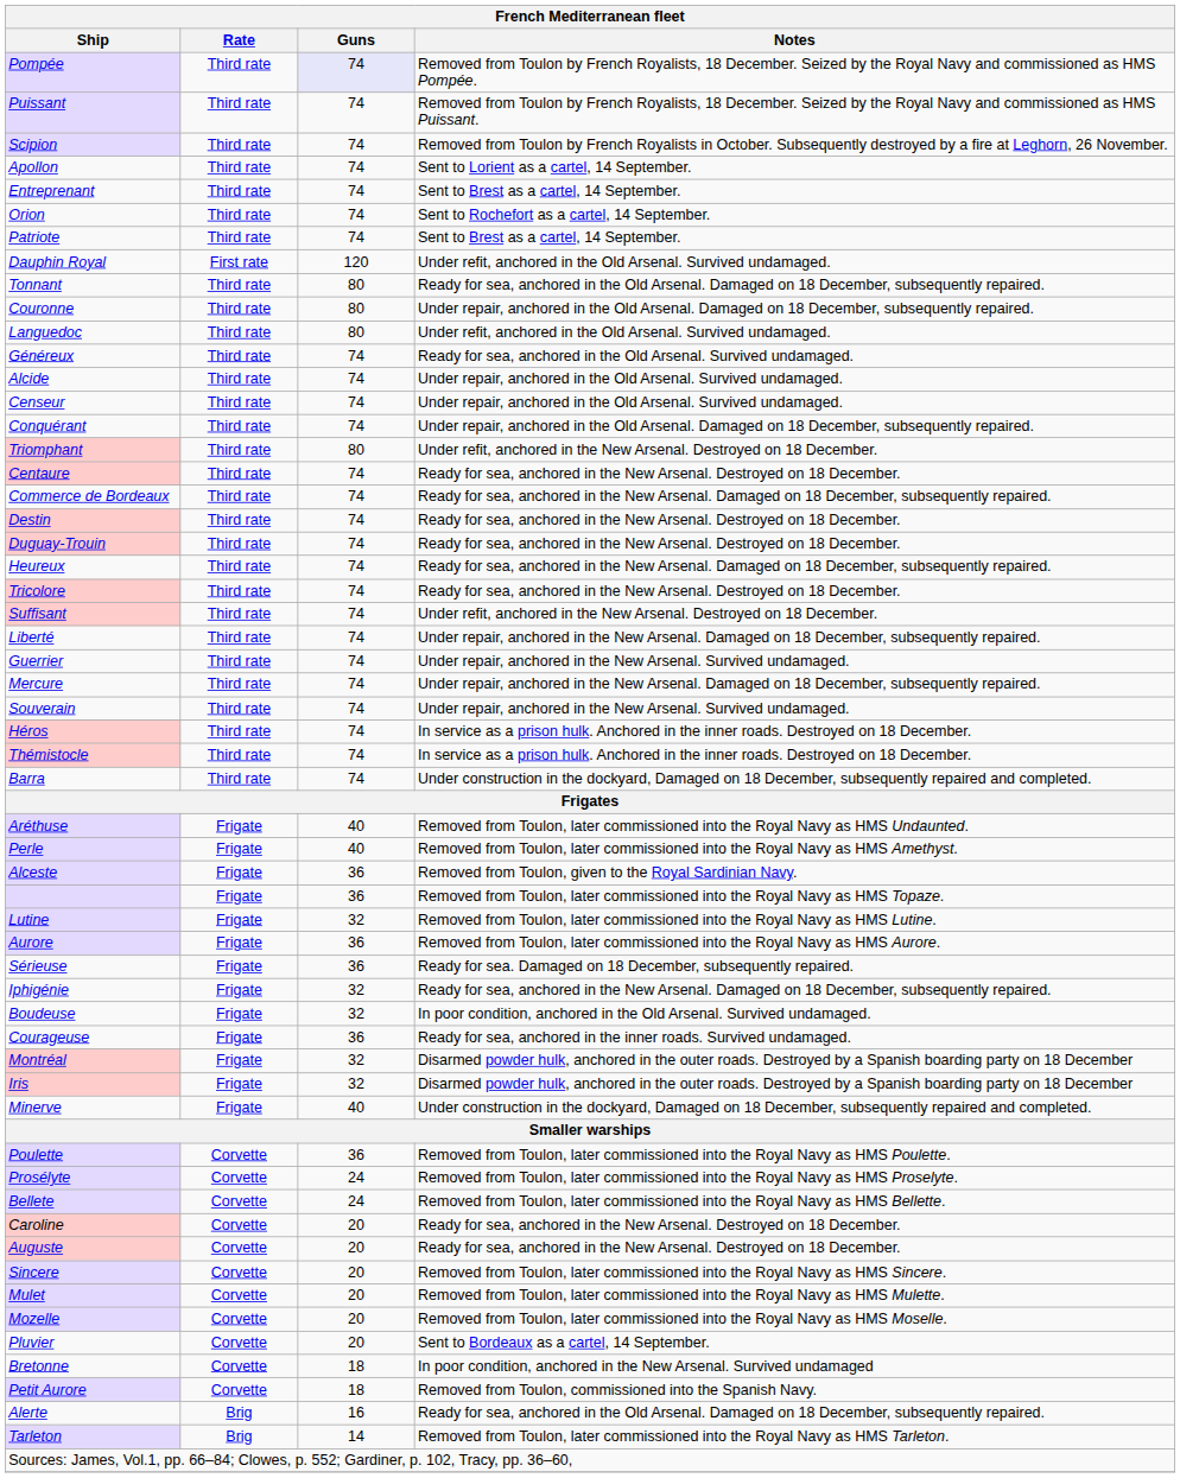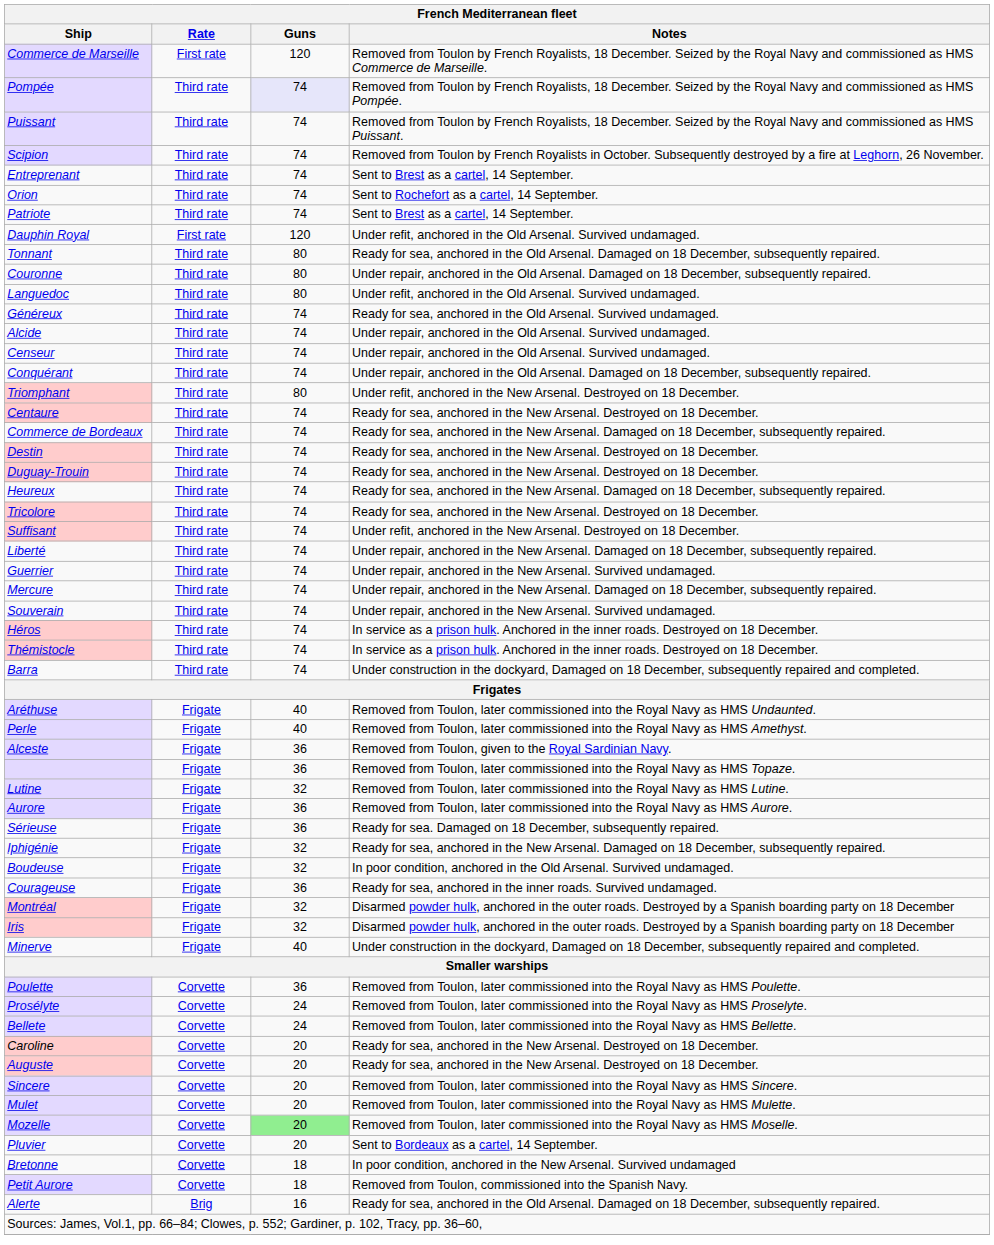 <table class="wikitable" width=100%>
 <tr valign="top">
 <th colspan="4" bgcolor="white">French Mediterranean fleet</th>
 </tr>
 <tr valign="top">
 <th width=15%; align= center>Ship</th>
 <th width=10%; align= center><a href='#'>Rate</a></th>
 <th width=10%; align= center>Guns</th>
 <th width=65%; align= center>Notes</th>
+</tr>
+<tr valign="top">
+<td bgcolor="#e3d9ff" align= left><a href='#'><em>Commerce de Marseille</em></a></td>
+<td align= center><a href='#'>First rate</a></td>
+<td align= center>120</td>
+<td align= left>Removed from Toulon by French Royalists, 18 December. Seized by the Royal Navy and commissioned as HMS <em>Commerce de Marseille</em>.</td>
 </tr>
 <tr valign="top">
 <td bgcolor="#e3d9ff" align= left><a href='#'><em>Pompée</em></a></td>
 <td align= center><a href='#'>Third rate</a></td>
 <td align= center style="background: lavender;">74</td>
 <td align= left>Removed from Toulon by French Royalists, 18 December. Seized by the Royal Navy and commissioned as HMS <em>Pompée</em>.</td>
 </tr>
 <tr valign="top">
 <td bgcolor="#e3d9ff" align= left><a href='#'><em>Puissant</em></a></td>
 <td align= center><a href='#'>Third rate</a></td>
 <td align= center>74</td>
 <td align= left>Removed from Toulon by French Royalists, 18 December. Seized by the Royal Navy and commissioned as  HMS <em>Puissant</em>.</td>
 </tr>
 <tr valign="top">
 <td bgcolor="#e3d9ff" align= left><a href='#'><em>Scipion</em></a></td>
 <td align= center><a href='#'>Third rate</a></td>
 <td align= center>74</td>
 <td align= left>Removed from Toulon by French Royalists in October. Subsequently destroyed by a fire at <a href='#'>Leghorn</a>, 26 November.</td>
-</tr>
-<tr valign="top">
-<td align= left><a href='#'><em>Apollon</em></a></td>
-<td align= center><a href='#'>Third rate</a></td>
-<td align= center>74</td>
-<td align= left>Sent to <a href='#'>Lorient</a> as a <a href='#'>cartel</a>, 14 September.</td>
 </tr>
 <tr valign="top">
 <td align= left><a href='#'><em>Entreprenant</em></a></td>
 <td align= center><a href='#'>Third rate</a></td>
 <td align= center>74</td>
 <td align= left>Sent to <a href='#'>Brest</a> as a <a href='#'>cartel</a>, 14 September.</td>
 </tr>
 <tr valign="top">
 <td align= left><em><a href='#'>Orion</a></em></td>
 <td align= center><a href='#'>Third rate</a></td>
 <td align= center>74</td>
 <td align= left>Sent to <a href='#'>Rochefort</a> as a <a href='#'>cartel</a>, 14 September.</td>
 </tr>
 <tr valign="top">
 <td align= left><a href='#'><em>Patriote</em></a></td>
 <td align= center><a href='#'>Third rate</a></td>
 <td align= center>74</td>
 <td align= left>Sent to <a href='#'>Brest</a> as a <a href='#'>cartel</a>, 14 September.</td>
 </tr>
 <tr valign="top">
 <td align= left><a href='#'><em>Dauphin Royal</em></a></td>
 <td align= center><a href='#'>First rate</a></td>
 <td align= center>120</td>
 <td align= left>Under refit, anchored in the Old Arsenal. Survived undamaged.</td>
 </tr>
 <tr valign="top">
 <td align= left><a href='#'><em>Tonnant</em></a></td>
 <td align= center><a href='#'>Third rate</a></td>
 <td align= center>80</td>
 <td align= left>Ready for sea, anchored in the Old Arsenal.  Damaged on 18 December, subsequently repaired.</td>
 </tr>
 <tr valign="top">
 <td align= left><em><a href='#'>Couronne</a></em></td>
 <td align= center><a href='#'>Third rate</a></td>
 <td align= center>80</td>
 <td align= left>Under repair, anchored in the Old Arsenal. Damaged on 18 December, subsequently repaired.</td>
 </tr>
 <tr valign="top">
 <td align= left><em><a href='#'>Languedoc</a></em></td>
 <td align= center><a href='#'>Third rate</a></td>
 <td align= center>80</td>
 <td align= left>Under refit, anchored in the Old Arsenal. Survived undamaged.</td>
 </tr>
 <tr valign="top">
 <td align= left><em><a href='#'>Généreux</a></em></td>
 <td align= center><a href='#'>Third rate</a></td>
 <td align= center>74</td>
 <td align= left>Ready for sea, anchored in the Old Arsenal. Survived undamaged.</td>
 </tr>
 <tr valign="top">
 <td align= left><a href='#'><em>Alcide</em></a></td>
 <td align= center><a href='#'>Third rate</a></td>
 <td align= center>74</td>
 <td align= left>Under repair, anchored in the Old Arsenal. Survived undamaged.</td>
 </tr>
 <tr valign="top">
 <td align= left><a href='#'><em>Censeur</em></a></td>
 <td align= center><a href='#'>Third rate</a></td>
 <td align= center>74</td>
 <td align= left>Under repair, anchored in the Old Arsenal. Survived undamaged.</td>
 </tr>
 <tr valign="top">
 <td align= left><a href='#'><em>Conquérant</em></a></td>
 <td align= center><a href='#'>Third rate</a></td>
 <td align= center>74</td>
 <td align= left>Under repair, anchored in the Old Arsenal. Damaged on 18 December, subsequently repaired.</td>
 </tr>
 <tr valign="top">
 <td bgcolor="#FFCCCC" align= left><em><a href='#'>Triomphant</a></em></td>
 <td align= center><a href='#'>Third rate</a></td>
 <td align= center>80</td>
 <td align= left>Under refit, anchored in the New Arsenal. Destroyed on 18 December.</td>
 </tr>
 <tr valign="top">
 <td bgcolor="#FFCCCC" align= left><em><a href='#'>Centaure</a></em></td>
 <td align= center><a href='#'>Third rate</a></td>
 <td align= center>74</td>
 <td align= left>Ready for sea, anchored in the New Arsenal. Destroyed on 18 December.</td>
 </tr>
 <tr valign="top">
 <td align= left><em><a href='#'>Commerce de Bordeaux</a></em></td>
 <td align= center><a href='#'>Third rate</a></td>
 <td align= center>74</td>
 <td align= left>Ready for sea, anchored in the New Arsenal. Damaged on 18 December, subsequently repaired.</td>
 </tr>
 <tr valign="top">
 <td bgcolor="#FFCCCC" align= left><a href='#'><em>Destin</em></a></td>
 <td align= center><a href='#'>Third rate</a></td>
 <td align= center>74</td>
 <td align= left>Ready for sea, anchored in the New Arsenal. Destroyed on 18 December.</td>
 </tr>
 <tr valign="top">
 <td bgcolor="#FFCCCC" align= left><em><a href='#'>Duguay-Trouin</a></em></td>
 <td align= center><a href='#'>Third rate</a></td>
 <td align= center>74</td>
 <td align= left>Ready for sea, anchored in the New Arsenal. Destroyed on 18 December.</td>
 </tr>
 <tr valign="top">
 <td align= left><a href='#'><em>Heureux</em></a></td>
 <td align= center><a href='#'>Third rate</a></td>
 <td align= center>74</td>
 <td align= left>Ready for sea, anchored in the New Arsenal. Damaged on 18 December, subsequently repaired.</td>
 </tr>
 <tr valign="top">
 <td bgcolor="#FFCCCC" align= left><a href='#'><em>Tricolore</em></a></td>
 <td align= center><a href='#'>Third rate</a></td>
 <td align= center>74</td>
 <td align= left>Ready for sea, anchored in the New Arsenal. Destroyed on 18 December.</td>
 </tr>
 <tr valign="top">
 <td bgcolor="#FFCCCC" align= left><a href='#'><em>Suffisant</em></a></td>
 <td align= center><a href='#'>Third rate</a></td>
 <td align= center>74</td>
 <td align= left>Under refit, anchored in the New Arsenal. Destroyed on 18 December.</td>
 </tr>
 <tr valign="top">
 <td align= left><a href='#'><em>Liberté</em></a></td>
 <td align= center><a href='#'>Third rate</a></td>
 <td align= center>74</td>
 <td align= left>Under repair, anchored in the New Arsenal. Damaged on 18 December, subsequently repaired.</td>
 </tr>
 <tr valign="top">
 <td align= left><a href='#'><em>Guerrier</em></a></td>
 <td align= center><a href='#'>Third rate</a></td>
 <td align= center>74</td>
 <td align= left>Under repair, anchored in the New Arsenal. Survived undamaged.</td>
 </tr>
 <tr valign="top">
 <td align= left><a href='#'><em>Mercure</em></a></td>
 <td align= center><a href='#'>Third rate</a></td>
 <td align= center>74</td>
 <td align= left>Under repair, anchored in the New Arsenal. Damaged on 18 December, subsequently repaired.</td>
 </tr>
 <tr valign="top">
 <td align= left><a href='#'><em>Souverain</em></a></td>
 <td align= center><a href='#'>Third rate</a></td>
 <td align= center>74</td>
 <td align= left>Under repair, anchored in the New Arsenal. Survived undamaged.</td>
 </tr>
 <tr valign="top">
 <td bgcolor="#FFCCCC" align= left><em><a href='#'>Héros</a></em></td>
 <td align= center><a href='#'>Third rate</a></td>
 <td align= center>74</td>
 <td align= left>In service as a <a href='#'>prison hulk</a>. Anchored in the inner roads. Destroyed on 18 December.</td>
 </tr>
 <tr valign="top">
 <td bgcolor="#FFCCCC" align= left><a href='#'><em>Thémistocle</em></a></td>
 <td align= center><a href='#'>Third rate</a></td>
 <td align= center>74</td>
 <td align= left>In service as a <a href='#'>prison hulk</a>. Anchored in the inner roads. Destroyed on 18 December.</td>
 </tr>
 <tr valign="top">
 <td align= left><a href='#'><em>Barra</em></a></td>
 <td align= center><a href='#'>Third rate</a></td>
 <td align= center>74</td>
 <td align= left>Under construction in the dockyard, Damaged on 18 December, subsequently repaired and completed.</td>
 </tr>
 <tr valign="top">
 <th colspan="4" bgcolor="white">Frigates</th>
 </tr>
 <tr valign="top">
 <td bgcolor="#e3d9ff" align= left><em><a href='#'>Aréthuse</a></em></td>
 <td align= center><a href='#'>Frigate</a></td>
 <td align= center>40</td>
 <td align= left>Removed from Toulon, later commissioned into the Royal Navy as HMS <em>Undaunted</em>.</td>
 </tr>
 <tr valign="top">
 <td bgcolor="#e3d9ff" align= left><em><a href='#'>Perle</a></em></td>
 <td align= center><a href='#'>Frigate</a></td>
 <td align= center>40</td>
 <td align= left>Removed from Toulon, later commissioned into the Royal Navy as HMS <em>Amethyst</em>.</td>
 </tr>
 <tr valign="top">
 <td bgcolor="#e3d9ff" align= left><em><a href='#'>Alceste</a></em></td>
 <td align= center><a href='#'>Frigate</a></td>
 <td align= center>36</td>
 <td align= left>Removed from Toulon, given to the <a href='#'>Royal Sardinian Navy</a>.</td>
 </tr>
 <tr valign="top">
 <td bgcolor="#e3d9ff" align= left></td>
 <td align= center><a href='#'>Frigate</a></td>
 <td align= center>36</td>
 <td align= left>Removed from Toulon, later commissioned into the Royal Navy as HMS <em>Topaze</em>.</td>
 </tr>
 <tr valign="top">
 <td bgcolor="#e3d9ff" align= left><em><a href='#'>Lutine</a></em></td>
 <td align= center><a href='#'>Frigate</a></td>
 <td align= center>32</td>
 <td align= left>Removed from Toulon, later commissioned into the Royal Navy as HMS <em>Lutine</em>.</td>
 </tr>
 <tr valign="top">
 <td bgcolor="#e3d9ff" align= left><em><a href='#'>Aurore</a></em></td>
 <td align= center><a href='#'>Frigate</a></td>
 <td align= center>36</td>
 <td align= left>Removed from Toulon, later commissioned into the Royal Navy as HMS <em>Aurore</em>.</td>
 </tr>
 <tr valign="top">
 <td align= left><em><a href='#'>Sérieuse</a></em></td>
 <td align= center><a href='#'>Frigate</a></td>
 <td align= center>36</td>
 <td align= left>Ready for sea. Damaged on 18 December, subsequently repaired.</td>
 </tr>
 <tr valign="top">
 <td align= left><em><a href='#'>Iphigénie</a></em></td>
 <td align= center><a href='#'>Frigate</a></td>
 <td align= center>32</td>
 <td align= left>Ready for sea, anchored in the New Arsenal. Damaged on 18 December, subsequently repaired.</td>
 </tr>
 <tr valign="top">
 <td align= left><em><a href='#'>Boudeuse</a></em></td>
 <td align= center><a href='#'>Frigate</a></td>
 <td align= center>32</td>
 <td align= left>In poor condition, anchored in the Old Arsenal. Survived undamaged.</td>
 </tr>
 <tr valign="top">
 <td align= left><em><a href='#'>Courageuse</a></em></td>
 <td align= center><a href='#'>Frigate</a></td>
 <td align= center>36</td>
 <td align= left>Ready for sea, anchored in the inner roads. Survived undamaged.</td>
 </tr>
 <tr valign="top">
 <td bgcolor="#FFCCCC" align= left><em><a href='#'>Montréal</a></em></td>
 <td align= center><a href='#'>Frigate</a></td>
 <td align= center>32</td>
 <td align= left>Disarmed <a href='#'>powder hulk</a>, anchored in the outer roads. Destroyed by a Spanish boarding party on 18 December</td>
 </tr>
 <tr valign="top">
 <td bgcolor="#FFCCCC" align= left><em><a href='#'>Iris</a></em></td>
 <td align= center><a href='#'>Frigate</a></td>
 <td align= center>32</td>
 <td align= left>Disarmed <a href='#'>powder hulk</a>, anchored in the outer roads. Destroyed by a Spanish boarding party on 18 December</td>
 </tr>
 <tr valign="top">
 <td align= left><em><a href='#'>Minerve</a></em></td>
 <td align= center><a href='#'>Frigate</a></td>
 <td align= center>40</td>
 <td align= left>Under construction in the dockyard, Damaged on 18 December, subsequently repaired and completed.</td>
 </tr>
 <tr valign="top">
 <th colspan="4" bgcolor="white">Smaller warships</th>
 </tr>
 <tr valign="top">
 <td bgcolor="#e3d9ff" align= left><em><a href='#'>Poulette</a></em></td>
 <td align= center><a href='#'>Corvette</a></td>
 <td align= center>36</td>
 <td align= left>Removed from Toulon, later commissioned into the Royal Navy as HMS <em>Poulette</em>.</td>
 </tr>
 <tr valign="top">
 <td bgcolor="#e3d9ff" align= left><em><a href='#'>Prosélyte</a></em></td>
 <td align= center><a href='#'>Corvette</a></td>
 <td align= center>24</td>
 <td align= left>Removed from Toulon, later commissioned into the Royal Navy as HMS <em>Proselyte</em>.</td>
 </tr>
 <tr valign="top">
 <td bgcolor="#e3d9ff" align= left><em><a href='#'>Bellete</a></em></td>
 <td align= center><a href='#'>Corvette</a></td>
 <td align= center>24</td>
 <td align= left>Removed from Toulon, later commissioned into the Royal Navy as HMS <em>Bellette</em>.</td>
 </tr>
 <tr valign="top">
 <td bgcolor="#FFCCCC" align= left><em>Caroline</em></td>
 <td align= center><a href='#'>Corvette</a></td>
 <td align= center>20</td>
 <td align= left>Ready for sea, anchored in the New Arsenal. Destroyed on 18 December.</td>
 </tr>
 <tr valign="top">
 <td bgcolor="#FFCCCC" align= left><em><a href='#'>Auguste</a></em></td>
 <td align= center><a href='#'>Corvette</a></td>
 <td align= center>20</td>
 <td align= left>Ready for sea, anchored in the New Arsenal. Destroyed on 18 December.</td>
 </tr>
 <tr valign="top">
 <td bgcolor="#e3d9ff" align= left><em><a href='#'>Sincere</a></em></td>
 <td align= center><a href='#'>Corvette</a></td>
 <td align= center>20</td>
 <td align= left>Removed from Toulon, later commissioned into the Royal Navy as HMS <em>Sincere</em>.</td>
 </tr>
 <tr valign="top">
 <td bgcolor="#e3d9ff" align= left><em><a href='#'>Mulet</a></em></td>
 <td align= center><a href='#'>Corvette</a></td>
 <td align= center>20</td>
 <td align= left>Removed from Toulon, later commissioned into the Royal Navy as HMS <em>Mulette</em>.</td>
 </tr>
 <tr valign="top">
 <td bgcolor="#e3d9ff" align= left><em><a href='#'>Mozelle</a></em></td>
 <td align= center><a href='#'>Corvette</a></td>
-<td align= center>20</td>
+<td align= center style="background: lightgreen;">20</td>
 <td align= left>Removed from Toulon, later commissioned into the Royal Navy as HMS <em>Moselle</em>.</td>
 </tr>
 <tr valign="top">
 <td align= left><a href='#'><em>Pluvier</em></a></td>
 <td align= center><a href='#'>Corvette</a></td>
 <td align= center>20</td>
 <td align= left>Sent to <a href='#'>Bordeaux</a> as a <a href='#'>cartel</a>, 14 September.</td>
 </tr>
 <tr valign="top">
 <td align= left><em><a href='#'>Bretonne</a></em></td>
 <td align= center><a href='#'>Corvette</a></td>
 <td align= center>18</td>
 <td align= left>In poor condition, anchored in the New Arsenal. Survived undamaged</td>
 </tr>
 <tr valign="top">
 <td bgcolor="#e3d9ff" align= left><em><a href='#'>Petit Aurore</a></em></td>
 <td align= center><a href='#'>Corvette</a></td>
 <td align= center>18</td>
 <td align= left>Removed from Toulon, commissioned into the Spanish Navy.</td>
 </tr>
 <tr valign="top">
 <td align= left><em><a href='#'>Alerte</a></em></td>
 <td align= center><a href='#'>Brig</a></td>
 <td align= center>16</td>
 <td align= left>Ready for sea, anchored in the Old Arsenal. Damaged on 18 December, subsequently repaired.</td>
 </tr>
 <tr valign="top">
-<td bgcolor="#e3d9ff" align= left><em><a href='#'>Tarleton</a></em></td>
-<td align= center><a href='#'>Brig</a></td>
-<td align= center>14</td>
-<td align= left>Removed from Toulon, later commissioned into the Royal Navy as HMS <em>Tarleton</em>.</td>
-</tr>
-<tr valign="top">
 <td colspan="4" align="left">Sources: James, Vol.1, pp. 66–84; Clowes, p. 552; Gardiner, p. 102, Tracy, pp. 36–60, </td>
 </tr>
 <tr>
 </tr>
 </table>
